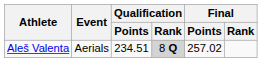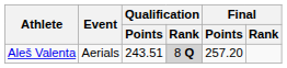 <table class="wikitable" style="font-size:90%">
 <tr>
 <th rowspan="2">Athlete</th>
 <th rowspan="2">Event</th>
 <th colspan="2">Qualification</th>
 <th colspan="2">Final</th>
 </tr>
 <tr>
 <th>Points</th>
 <th>Rank</th>
 <th>Points</th>
 <th>Rank</th>
 </tr>
 <tr>
 <td><a href='#'>Aleš Valenta</a></td>
 <td>Aerials</td>
-<td align="center">234.51</td>
+<td align="center">243.51</td>
 <td align="center" style="background: lightgrey;">8 <strong>Q</strong></td>
-<td align="center">257.02</td>
+<td align="center">257.20</td>
 <td align="center"></td>
 </tr>
 </table>
